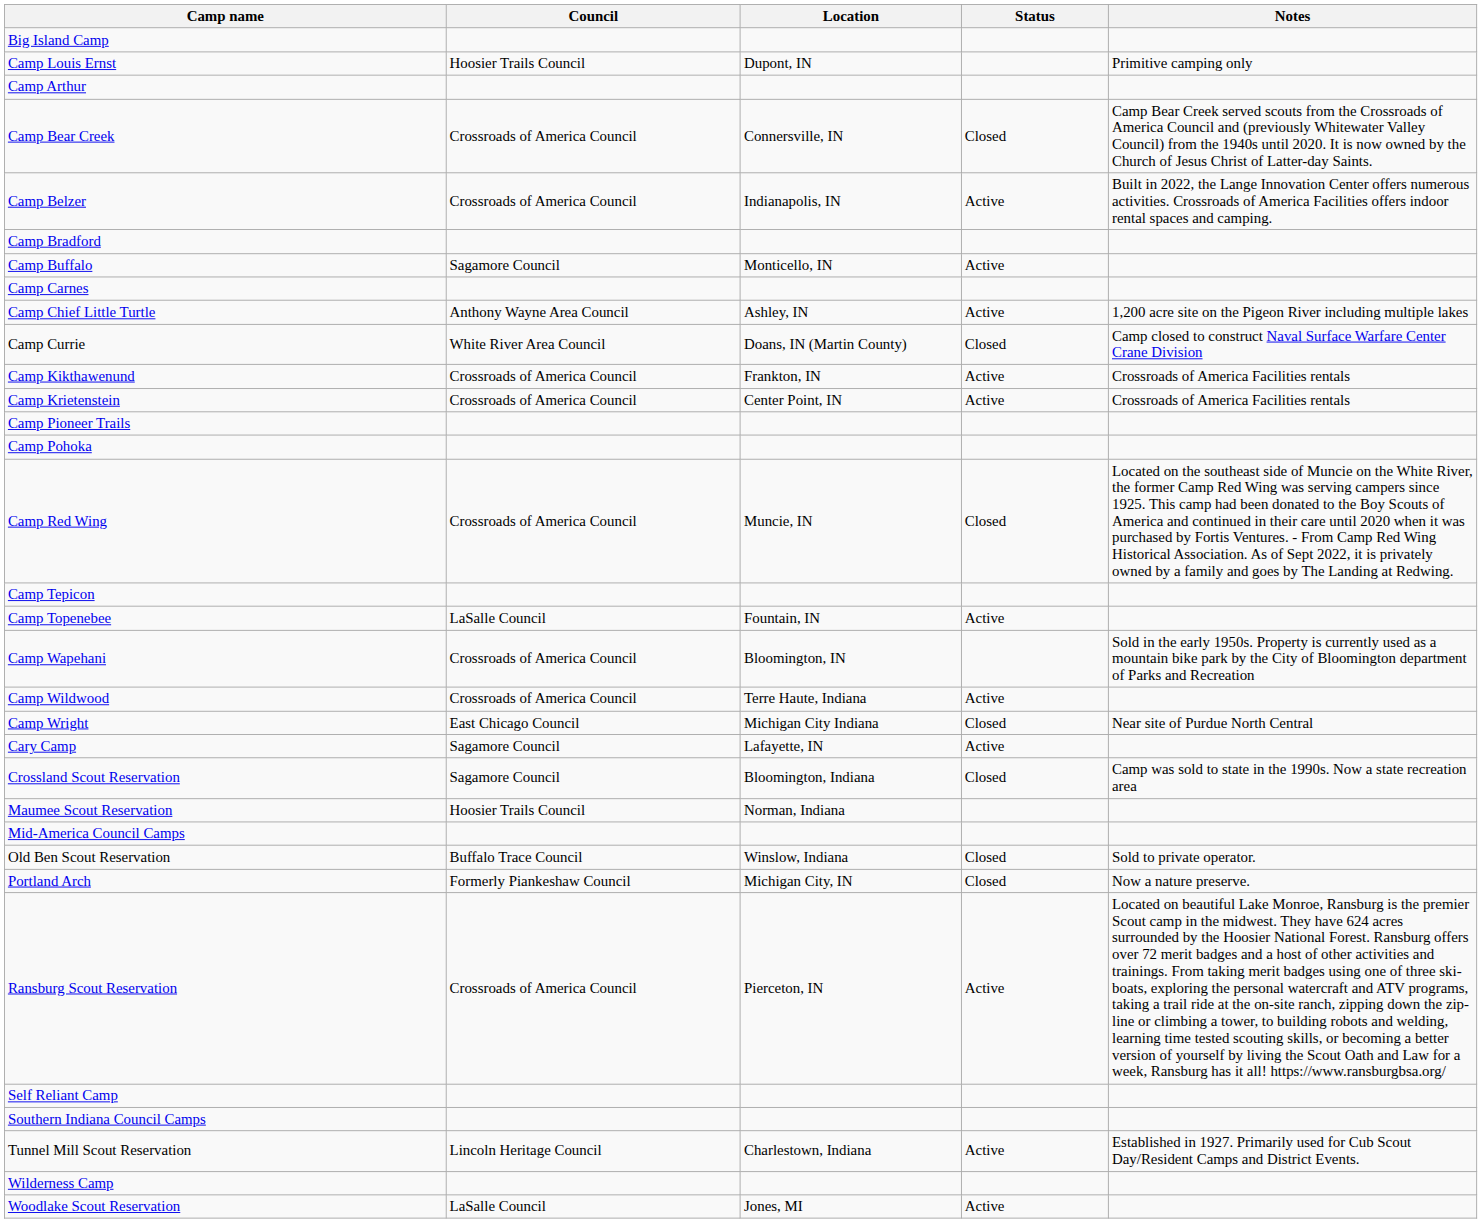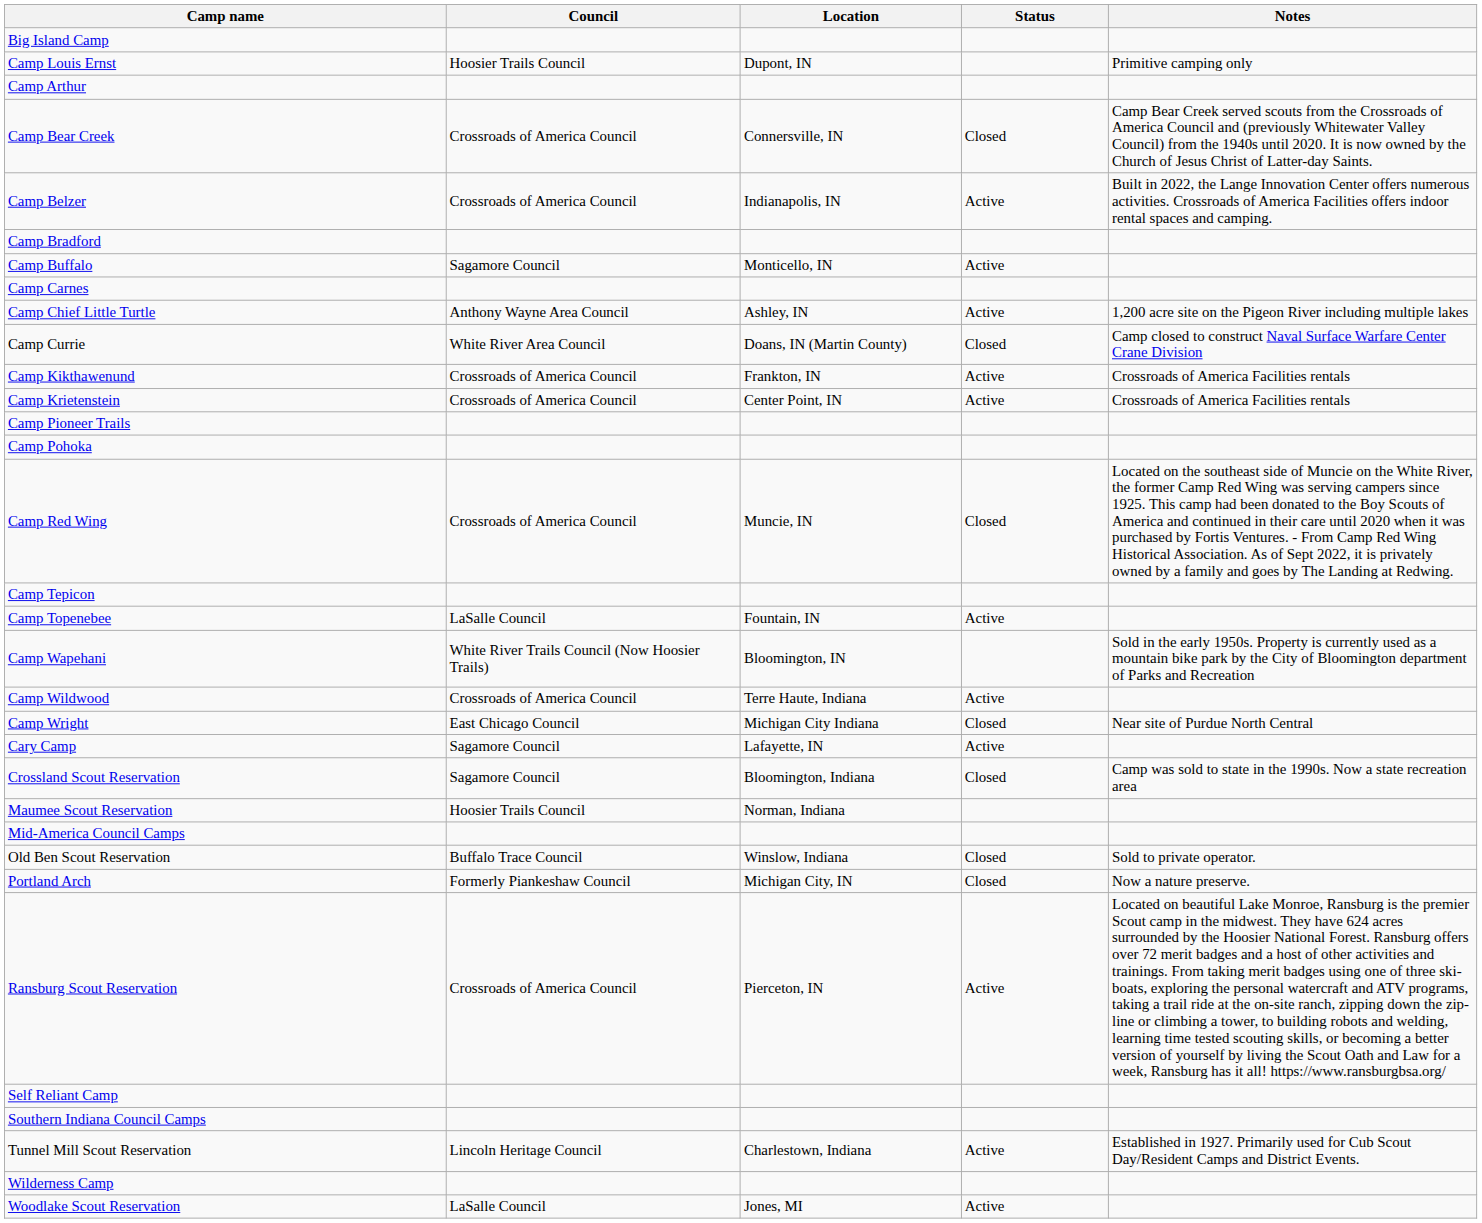 <table class="wikitable sortable" border="1" width="100%">
 <tr>
 <th scope="col" width="30%">Camp name</th>
 <th scope="col" width="20%">Council</th>
 <th scope="col" width="15%">Location</th>
 <th scope="col" width="10%">Status</th>
 <th scope="col" width="25%"  class="unsortable">Notes</th>
 </tr>
 <tr>
 <td><a href='#'>Big Island Camp</a></td>
 <td></td>
 <td></td>
 <td></td>
 <td></td>
 </tr>
 <tr>
 <td><a href='#'>Camp Louis Ernst</a></td>
 <td>Hoosier Trails Council</td>
 <td>Dupont, IN</td>
 <td></td>
 <td>Primitive camping only</td>
 </tr>
 <tr>
 <td><a href='#'>Camp Arthur</a></td>
 <td></td>
 <td></td>
 <td></td>
 <td></td>
 </tr>
 <tr>
 <td><a href='#'>Camp Bear Creek</a></td>
 <td>Crossroads of America Council</td>
 <td>Connersville, IN</td>
 <td>Closed</td>
 <td>Camp Bear Creek served scouts from the Crossroads of America Council and (previously Whitewater Valley Council) from the 1940s until 2020. It is now owned by the Church of Jesus Christ of Latter-day Saints.</td>
 </tr>
 <tr>
 <td><a href='#'>Camp Belzer</a></td>
 <td>Crossroads of America Council</td>
 <td>Indianapolis, IN</td>
 <td>Active</td>
 <td>Built in 2022, the Lange Innovation Center offers numerous activities. Crossroads of America Facilities offers indoor rental spaces and camping.</td>
 </tr>
 <tr>
 <td><a href='#'>Camp Bradford</a></td>
 <td></td>
 <td></td>
 <td></td>
 <td></td>
 </tr>
 <tr>
 <td><a href='#'>Camp Buffalo</a></td>
 <td>Sagamore Council</td>
 <td>Monticello, IN</td>
 <td>Active</td>
 <td></td>
 </tr>
 <tr>
 <td><a href='#'>Camp Carnes</a></td>
 <td></td>
 <td></td>
 <td></td>
 <td></td>
 </tr>
 <tr>
 <td><a href='#'>Camp Chief Little Turtle</a></td>
 <td>Anthony Wayne Area Council</td>
 <td>Ashley, IN</td>
 <td>Active</td>
 <td>1,200 acre site on the Pigeon River including multiple lakes</td>
 </tr>
 <tr |>
 <td>Camp Currie</td>
 <td>White River Area Council</td>
 <td>Doans, IN (Martin County)</td>
 <td>Closed</td>
 <td>Camp closed to construct <a href='#'>Naval Surface Warfare Center Crane Division</a></td>
 </tr>
 <tr>
 <td><a href='#'>Camp Kikthawenund</a></td>
 <td>Crossroads of America Council</td>
 <td>Frankton, IN</td>
 <td>Active</td>
 <td>Crossroads of America Facilities rentals </td>
 </tr>
 <tr>
 <td><a href='#'>Camp Krietenstein</a></td>
 <td>Crossroads of America Council</td>
 <td>Center Point, IN</td>
 <td>Active</td>
 <td>Crossroads of America Facilities rentals </td>
 </tr>
 <tr>
 <td><a href='#'>Camp Pioneer Trails</a></td>
 <td></td>
 <td></td>
 <td></td>
 <td></td>
 </tr>
 <tr>
 <td><a href='#'>Camp Pohoka</a></td>
 <td></td>
 <td></td>
 <td></td>
 <td></td>
 </tr>
 <tr>
 <td><a href='#'>Camp Red Wing</a></td>
 <td>Crossroads of America Council</td>
 <td>Muncie, IN</td>
 <td>Closed</td>
 <td>Located on the southeast side of Muncie on the White River, the former Camp Red Wing was serving campers since 1925. This camp had been donated to the Boy Scouts of America and continued in their care until 2020 when it was purchased by Fortis Ventures. - From Camp Red Wing Historical Association. As of Sept 2022, it is privately owned by a family and goes by The Landing at Redwing.  </td>
 </tr>
 <tr>
 <td><a href='#'>Camp Tepicon</a></td>
 <td></td>
 <td></td>
 <td></td>
 <td></td>
 </tr>
 <tr>
 <td><a href='#'>Camp Topenebee</a></td>
 <td>LaSalle Council</td>
 <td>Fountain, IN</td>
 <td>Active</td>
 <td></td>
 </tr>
 <tr>
 <td><a href='#'>Camp Wapehani</a></td>
-<td>Crossroads of America Council</td>
+<td>White River Trails Council (Now Hoosier Trails)</td>
 <td>Bloomington, IN</td>
 <td></td>
 <td>Sold in the early 1950s. Property is currently used as a mountain bike park by the City of Bloomington department of Parks and Recreation</td>
 </tr>
 <tr>
 <td><a href='#'>Camp Wildwood</a></td>
 <td>Crossroads of America Council</td>
 <td>Terre Haute, Indiana</td>
 <td>Active</td>
 <td></td>
 </tr>
 <tr>
 <td><a href='#'>Camp Wright</a></td>
 <td>East Chicago Council</td>
 <td>Michigan City Indiana</td>
 <td>Closed</td>
 <td>Near site of Purdue North Central</td>
 </tr>
 <tr>
 <td><a href='#'>Cary Camp</a></td>
 <td>Sagamore Council</td>
 <td>Lafayette, IN</td>
 <td>Active</td>
 <td></td>
 </tr>
 <tr>
 <td><a href='#'>Crossland Scout Reservation</a></td>
 <td>Sagamore Council</td>
 <td>Bloomington, Indiana</td>
 <td>Closed</td>
 <td>Camp was sold to state in the 1990s. Now a state recreation area</td>
 </tr>
 <tr>
 <td><a href='#'>Maumee Scout Reservation</a></td>
 <td>Hoosier Trails Council</td>
 <td>Norman, Indiana</td>
 <td></td>
 <td></td>
 </tr>
 <tr>
 <td><a href='#'>Mid-America Council Camps</a></td>
 <td></td>
 <td></td>
 <td></td>
 <td></td>
 </tr>
 <tr>
 <td>Old Ben Scout Reservation</td>
 <td>Buffalo Trace Council</td>
 <td>Winslow, Indiana</td>
 <td>Closed</td>
 <td>Sold to private operator.</td>
 </tr>
 <tr>
 <td><a href='#'>Portland Arch</a></td>
 <td>Formerly Piankeshaw Council</td>
 <td>Michigan City, IN</td>
 <td>Closed</td>
 <td>Now a nature preserve.</td>
 </tr>
 <tr>
 <td><a href='#'>Ransburg Scout Reservation</a></td>
 <td>Crossroads of America Council</td>
 <td>Pierceton, IN</td>
 <td>Active</td>
 <td>Located on beautiful Lake Monroe, Ransburg is the premier Scout camp in the midwest. They have 624 acres surrounded by the Hoosier National Forest. Ransburg offers over 72 merit badges and a host of other activities and trainings. From taking merit badges using one of three ski-boats, exploring the personal watercraft and ATV programs, taking a trail ride at the on-site ranch, zipping down the zip-line or climbing a tower, to building robots and welding, learning time tested scouting skills, or becoming a better version of yourself by living the Scout Oath and Law for a week, Ransburg has it all! https://www.ransburgbsa.org/</td>
 </tr>
 <tr>
 <td><a href='#'>Self Reliant Camp</a></td>
 <td></td>
 <td></td>
 <td></td>
 <td></td>
 </tr>
 <tr>
 <td><a href='#'>Southern Indiana Council Camps</a></td>
 <td></td>
 <td></td>
 <td></td>
 <td></td>
 </tr>
 <tr>
 <td>Tunnel Mill Scout Reservation</td>
 <td>Lincoln Heritage Council</td>
 <td>Charlestown, Indiana</td>
 <td>Active</td>
 <td>Established in 1927. Primarily used for Cub Scout Day/Resident Camps and District Events.</td>
 </tr>
 <tr>
 <td><a href='#'>Wilderness Camp</a></td>
 <td></td>
 <td></td>
 <td></td>
 <td></td>
 </tr>
 <tr>
 <td><a href='#'>Woodlake Scout Reservation</a></td>
 <td>LaSalle Council</td>
 <td>Jones, MI</td>
 <td>Active</td>
 <td></td>
 </tr>
 </table>
